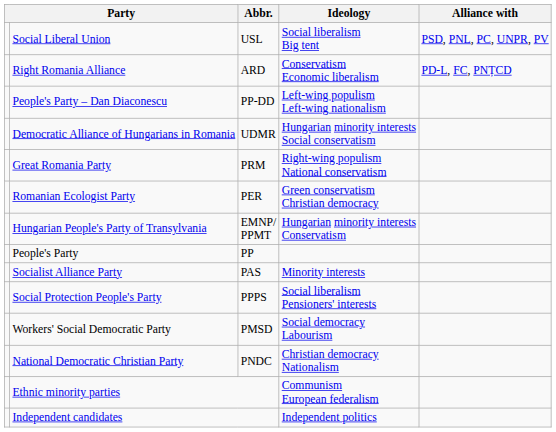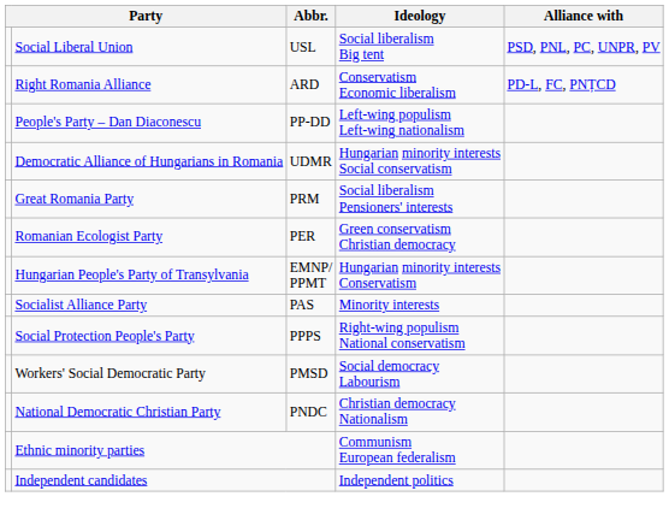 <table class="wikitable sortable">
 <tr>
 <th colspan="2">Party</th>
 <th>Abbr.</th>
 <th>Ideology</th>
 <th>Alliance with</th>
 </tr>
 <tr>
 <td bgcolor=></td>
 <td><a href='#'>Social Liberal Union</a></td>
 <td>USL</td>
 <td><a href='#'>Social liberalism</a><br><a href='#'>Big tent</a></td>
 <td><a href='#'>PSD</a>, <a href='#'>PNL</a>, <a href='#'>PC</a>, <a href='#'>UNPR</a>, <a href='#'>PV</a></td>
 </tr>
 <tr>
 <td bgcolor=></td>
 <td><a href='#'>Right Romania Alliance</a></td>
 <td>ARD</td>
 <td><a href='#'>Conservatism</a><br><a href='#'>Economic liberalism</a></td>
 <td><a href='#'>PD-L</a>, <a href='#'>FC</a>, <a href='#'>PNȚCD</a></td>
 </tr>
 <tr>
 <td bgcolor=></td>
 <td><a href='#'>People's Party – Dan Diaconescu</a></td>
 <td>PP-DD</td>
 <td><a href='#'>Left-wing populism</a><br><a href='#'>Left-wing nationalism</a></td>
 <td></td>
 </tr>
 <tr>
 <td bgcolor=></td>
 <td><a href='#'>Democratic Alliance of Hungarians in Romania</a></td>
 <td>UDMR</td>
 <td><a href='#'>Hungarian</a> <a href='#'>minority interests</a><br><a href='#'>Social conservatism</a></td>
 <td></td>
 </tr>
 <tr>
 <td bgcolor=></td>
 <td><a href='#'>Great Romania Party</a></td>
 <td>PRM</td>
-<td><a href='#'>Right-wing populism</a><br><a href='#'>National conservatism</a></td>
+<td><a href='#'>Social liberalism</a><br><a href='#'>Pensioners' interests</a></td>
 <td></td>
 </tr>
 <tr>
 <td bgcolor=></td>
 <td><a href='#'>Romanian Ecologist Party</a></td>
 <td>PER</td>
 <td><a href='#'>Green conservatism</a><br><a href='#'>Christian democracy</a></td>
 <td></td>
 </tr>
 <tr>
 <td bgcolor=></td>
 <td><a href='#'>Hungarian People's Party of Transylvania</a></td>
 <td>EMNP/<br>PPMT</td>
 <td><a href='#'>Hungarian</a> <a href='#'>minority interests</a><br><a href='#'>Conservatism</a></td>
 <td></td>
 </tr>
 <tr>
 <td bgcolor=></td>
-<td>People's Party</td>
-<td>PP</td>
-<td></td>
-<td></td>
-</tr>
-<tr>
-<td bgcolor=></td>
 <td><a href='#'>Socialist Alliance Party</a></td>
 <td>PAS</td>
 <td><a href='#'>Minority interests</a></td>
 <td></td>
 </tr>
 <tr>
 <td bgcolor=></td>
 <td><a href='#'>Social Protection People's Party</a></td>
 <td>PPPS</td>
-<td><a href='#'>Social liberalism</a><br><a href='#'>Pensioners' interests</a></td>
+<td><a href='#'>Right-wing populism</a><br><a href='#'>National conservatism</a></td>
 <td></td>
 </tr>
 <tr>
 <td bgcolor=></td>
 <td>Workers' Social Democratic Party</td>
 <td>PMSD</td>
 <td><a href='#'>Social democracy</a><br><a href='#'>Labourism</a></td>
 <td></td>
 </tr>
 <tr>
 <td bgcolor=></td>
 <td><a href='#'>National Democratic Christian Party</a></td>
 <td>PNDC</td>
 <td><a href='#'>Christian democracy</a><br><a href='#'>Nationalism</a></td>
 <td></td>
 </tr>
 <tr>
 <td bgcolor=></td>
 <td colspan="2"><a href='#'>Ethnic minority parties</a></td>
 <td><a href='#'>Communism</a><br><a href='#'>European federalism</a></td>
 <td></td>
 </tr>
 <tr>
 <td bgcolor=></td>
 <td colspan="2"><a href='#'>Independent candidates</a></td>
 <td><a href='#'>Independent politics</a></td>
 <td></td>
 </tr>
 </table>
